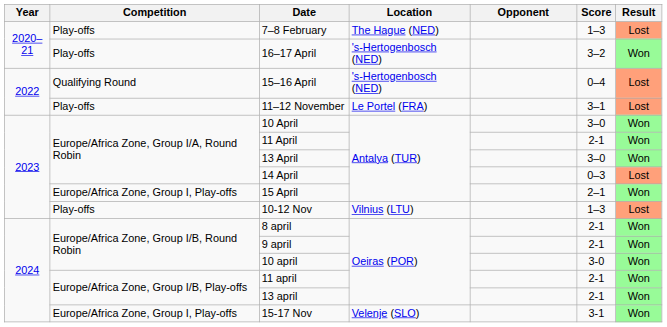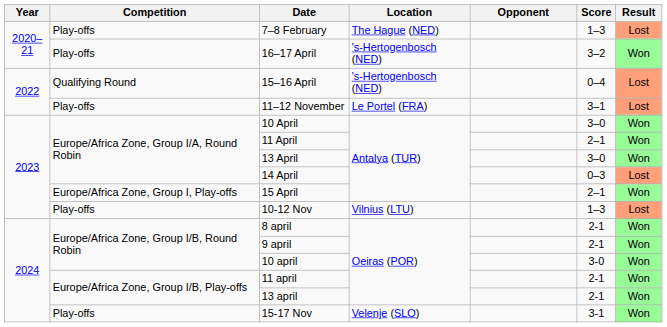 <table class="wikitable collapsible">
 <tr>
 <th style="width:60px">Year</th>
 <th style="width:300px">Competition</th>
 <th style="width:125px">Date</th>
 <th style="width:170px">Location</th>
 <th style="width:150px">Opponent</th>
 <th style="width:50px">Score</th>
 <th style="width:60px">Result</th>
 </tr>
 <tr>
 <td align="center" rowspan=2><a href='#'>2020–21</a></td>
 <td>Play-offs</td>
 <td>7–8 February</td>
 <td><a href='#'>The Hague</a> (<a href='#'>NED</a>)</td>
 <td></td>
 <td align="center">1–3</td>
 <td align="center" bgcolor="#FFA07A">Lost</td>
 </tr>
 <tr>
 <td>Play-offs</td>
 <td>16–17 April</td>
 <td><a href='#'>'s-Hertogenbosch</a> (<a href='#'>NED</a>)</td>
 <td></td>
 <td align="center">3–2</td>
 <td align="center" bgcolor="#98FB98">Won</td>
 </tr>
 <tr>
 <td align="center" rowspan=2><a href='#'>2022</a></td>
 <td>Qualifying Round</td>
 <td>15–16 April</td>
 <td><a href='#'>'s-Hertogenbosch</a> (<a href='#'>NED</a>)</td>
 <td></td>
 <td align="center">0–4</td>
 <td align="center" bgcolor="#FFA07A">Lost</td>
 </tr>
 <tr>
 <td>Play-offs</td>
 <td>11–12 November</td>
 <td><a href='#'>Le Portel</a> (<a href='#'>FRA</a>)</td>
 <td></td>
 <td align="center">3–1</td>
 <td align="center" bgcolor="#FFA07A">Lost</td>
 </tr>
 <tr>
 <td align="center" rowspan="6"><a href='#'>2023</a></td>
 <td rowspan="4">Europe/Africa Zone, Group I/A, Round Robin</td>
 <td>10 April</td>
 <td rowspan="5"><a href='#'>Antalya</a> (<a href='#'>TUR</a>)</td>
 <td></td>
 <td align="center">3–0</td>
 <td align="center" bgcolor="#98FB98">Won</td>
 </tr>
 <tr>
 <td>11 April</td>
 <td></td>
-<td align="center">2-1</td>
+<td align="center">2–1</td>
 <td align="center" bgcolor="#98FB98">Won</td>
 </tr>
 <tr>
 <td>13 April</td>
 <td></td>
 <td align="center">3–0</td>
 <td align="center" bgcolor="#98FB98">Won</td>
 </tr>
 <tr>
 <td>14 April</td>
 <td></td>
 <td align="center">0–3</td>
 <td align="center" bgcolor="#FFA07A">Lost</td>
 </tr>
 <tr>
 <td>Europe/Africa Zone, Group I, Play-offs</td>
 <td>15 April</td>
 <td></td>
 <td align="center">2–1</td>
 <td align="center" bgcolor="#98FB98">Won</td>
 </tr>
 <tr>
 <td>Play-offs</td>
 <td>10-12 Nov</td>
 <td><a href='#'>Vilnius</a> (<a href='#'>LTU</a>)</td>
 <td></td>
 <td align="center">1–3</td>
 <td align="center" bgcolor="#FFA07A">Lost</td>
 </tr>
 <tr>
 <td align="center" rowspan="6"><a href='#'>2024</a></td>
 <td rowspan="3">Europe/Africa Zone, Group I/B, Round Robin</td>
 <td>8 april</td>
 <td rowspan="5"><a href='#'>Oeiras</a> (<a href='#'>POR</a>)</td>
 <td></td>
 <td align="center">2-1</td>
 <td align="center" bgcolor="#98FB98">Won</td>
 </tr>
 <tr>
 <td>9 april</td>
 <td></td>
 <td align="center">2-1</td>
 <td align="center" bgcolor="#98FB98">Won</td>
 </tr>
 <tr>
 <td>10 april</td>
 <td></td>
 <td align="center">3-0</td>
 <td align="center" bgcolor="#98FB98">Won</td>
 </tr>
 <tr>
 <td rowspan="2">Europe/Africa Zone, Group I/B, Play-offs</td>
 <td>11 april</td>
 <td></td>
 <td align="center">2-1</td>
 <td align="center" bgcolor="#98FB98">Won</td>
 </tr>
 <tr>
 <td>13 april</td>
 <td></td>
 <td align="center">2-1</td>
 <td align="center" bgcolor="#98FB98">Won</td>
 </tr>
 <tr>
-<td>Europe/Africa Zone, Group I, Play-offs</td>
+<td>Play-offs</td>
 <td>15-17 Nov</td>
 <td><a href='#'>Velenje</a>  (<a href='#'>SLO</a>)</td>
 <td></td>
 <td align="center">3-1</td>
 <td align="center" bgcolor="#98FB98">Won</td>
 </tr>
 </table>
